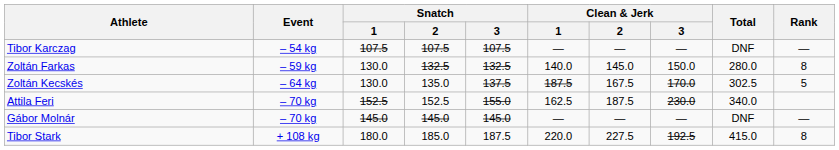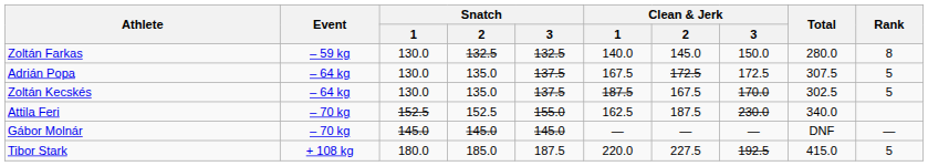 <table class=wikitable style="font-size:95%" width="90%">
 <tr>
 <th rowspan="2">Athlete</th>
 <th rowspan="2">Event</th>
 <th colspan="3">Snatch</th>
 <th colspan="3">Clean & Jerk</th>
 <th rowspan="2">Total</th>
 <th rowspan="2">Rank</th>
 </tr>
 <tr>
 <th>1</th>
 <th>2</th>
 <th>3</th>
 <th>1</th>
 <th>2</th>
 <th>3</th>
 </tr>
 <tr>
-<td width=30%><a href='#'>Tibor Karczag</a></td>
-<td align=center><a href='#'>– 54 kg</a></td>
-<td align=center><s>107.5</s></td>
-<td align=center><s>107.5</s></td>
-<td align=center><s>107.5</s></td>
-<td align=center>—</td>
-<td align=center>—</td>
-<td align=center>—</td>
-<td align=center>DNF</td>
-<td align=center>—</td>
-</tr>
-<tr>
 <td width=30%><a href='#'>Zoltán Farkas</a></td>
 <td align=center><a href='#'>– 59 kg</a></td>
 <td align=center>130.0</td>
 <td align=center><s>132.5</s></td>
 <td align=center><s>132.5</s></td>
 <td align=center>140.0</td>
 <td align=center>145.0</td>
 <td align=center>150.0</td>
 <td align=center>280.0</td>
 <td align=center>8</td>
+</tr>
+<tr>
+<td width=30%><a href='#'>Adrián Popa</a></td>
+<td align=center><a href='#'>– 64 kg</a></td>
+<td align=center>130.0</td>
+<td align=center>135.0</td>
+<td align=center><s>137.5</s></td>
+<td align=center>167.5</td>
+<td align=center><s>172.5</s></td>
+<td align=center>172.5</td>
+<td align=center>307.5</td>
+<td align=center>5</td>
 </tr>
 <tr>
 <td width=30%><a href='#'>Zoltán Kecskés</a></td>
 <td align=center><a href='#'>– 64 kg</a></td>
 <td align=center>130.0</td>
 <td align=center>135.0</td>
 <td align=center><s>137.5</s></td>
 <td align=center><s>187.5</s></td>
 <td align=center>167.5</td>
 <td align=center><s>170.0</s></td>
 <td align=center>302.5</td>
 <td align=center>5</td>
 </tr>
 <tr>
 <td width=30%><a href='#'>Attila Feri</a></td>
 <td align=center><a href='#'>– 70 kg</a></td>
 <td align=center><s>152.5</s></td>
 <td align=center>152.5</td>
 <td align=center><s>155.0</s></td>
 <td align=center>162.5</td>
 <td align=center>187.5</td>
 <td align=center><s>230.0</s></td>
 <td align=center>340.0</td>
 <td align=center></td>
 </tr>
 <tr>
 <td width=30%><a href='#'>Gábor Molnár</a></td>
 <td align=center><a href='#'>– 70 kg</a></td>
 <td align=center><s>145.0</s></td>
 <td align=center><s>145.0</s></td>
 <td align=center><s>145.0</s></td>
 <td align=center>—</td>
 <td align=center>—</td>
 <td align=center>—</td>
 <td align=center>DNF</td>
 <td align=center>—</td>
 </tr>
 <tr>
 <td width=30%><a href='#'>Tibor Stark</a></td>
 <td align=center><a href='#'>+ 108 kg</a></td>
 <td align=center>180.0</td>
 <td align=center>185.0</td>
 <td align=center>187.5</td>
 <td align=center>220.0</td>
 <td align=center>227.5</td>
 <td align=center><s>192.5</s></td>
 <td align=center>415.0</td>
-<td align=center>8</td>
+<td align=center>5</td>
 </tr>
 </table>
